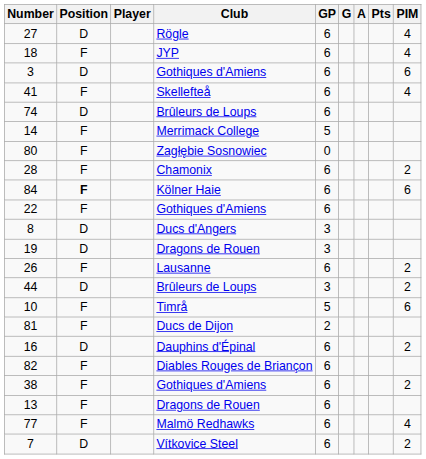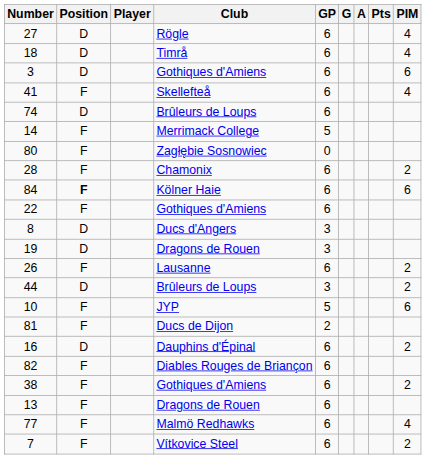 <table class="wikitable sortable" style="text-align:center; padding:4px; border-spacing=0;">
 <tr>
 <th>Number</th>
 <th>Position</th>
 <th>Player</th>
 <th>Club</th>
 <th>GP</th>
 <th>G</th>
 <th>A</th>
 <th>Pts</th>
 <th>PIM</th>
 </tr>
 <tr>
 <td>27</td>
 <td>D</td>
 <td align=left></td>
 <td align=left><a href='#'>Rögle</a></td>
 <td>6</td>
 <td></td>
 <td></td>
 <td></td>
 <td>4</td>
 </tr>
 <tr>
 <td>18</td>
-<td>F</td>
+<td>D</td>
 <td align=left></td>
-<td align=left><a href='#'>JYP</a></td>
+<td align=left><a href='#'>Timrå</a></td>
 <td>6</td>
 <td></td>
 <td></td>
 <td></td>
 <td>4</td>
 </tr>
 <tr>
 <td>3</td>
 <td>D</td>
 <td align=left></td>
 <td align=left><a href='#'>Gothiques d'Amiens</a></td>
 <td>6</td>
 <td></td>
 <td></td>
 <td></td>
 <td>6</td>
 </tr>
 <tr>
 <td>41</td>
 <td>F</td>
 <td align=left></td>
 <td align=left><a href='#'>Skellefteå</a></td>
 <td>6</td>
 <td></td>
 <td></td>
 <td></td>
 <td>4</td>
 </tr>
 <tr>
 <td>74</td>
 <td>D</td>
 <td align=left></td>
 <td align=left><a href='#'>Brûleurs de Loups</a></td>
 <td>6</td>
 <td></td>
 <td></td>
 <td></td>
 <td></td>
 </tr>
 <tr>
 <td>14</td>
 <td>F</td>
 <td align=left></td>
 <td align=left><a href='#'>Merrimack College</a></td>
 <td>5</td>
 <td></td>
 <td></td>
 <td></td>
 <td></td>
 </tr>
 <tr>
 <td>80</td>
 <td>F</td>
 <td align=left></td>
 <td align=left><a href='#'>Zagłębie Sosnowiec</a></td>
 <td>0</td>
 <td></td>
 <td></td>
 <td></td>
 <td></td>
 </tr>
 <tr>
 <td>28</td>
 <td>F</td>
 <td align=left></td>
 <td align=left><a href='#'>Chamonix</a></td>
 <td>6</td>
 <td></td>
 <td></td>
 <td></td>
 <td>2</td>
 </tr>
 <tr>
 <td>84</td>
 <td><strong>F</strong></td>
 <td align=left></td>
 <td align=left><a href='#'>Kölner Haie</a></td>
 <td>6</td>
 <td></td>
 <td></td>
 <td></td>
 <td>6</td>
 </tr>
 <tr>
 <td>22</td>
 <td>F</td>
 <td align=left></td>
 <td align=left><a href='#'>Gothiques d'Amiens</a></td>
 <td>6</td>
 <td></td>
 <td></td>
 <td></td>
 <td></td>
 </tr>
 <tr>
 <td>8</td>
 <td>D</td>
 <td align=left></td>
 <td align=left><a href='#'>Ducs d'Angers</a></td>
 <td>3</td>
 <td></td>
 <td></td>
 <td></td>
 <td></td>
 </tr>
 <tr>
 <td>19</td>
 <td>D</td>
 <td align=left></td>
 <td align=left><a href='#'>Dragons de Rouen</a></td>
 <td>3</td>
 <td></td>
 <td></td>
 <td></td>
 <td></td>
 </tr>
 <tr>
 <td>26</td>
 <td>F</td>
 <td align=left></td>
 <td align=left><a href='#'>Lausanne</a></td>
 <td>6</td>
 <td></td>
 <td></td>
 <td></td>
 <td>2</td>
 </tr>
 <tr>
 <td>44</td>
 <td>D</td>
 <td align=left></td>
 <td align=left><a href='#'>Brûleurs de Loups</a></td>
 <td>3</td>
 <td></td>
 <td></td>
 <td></td>
 <td>2</td>
 </tr>
 <tr>
 <td>10</td>
 <td>F</td>
 <td align=left></td>
-<td align=left><a href='#'>Timrå</a></td>
+<td align=left><a href='#'>JYP</a></td>
 <td>5</td>
 <td></td>
 <td></td>
 <td></td>
 <td>6</td>
 </tr>
 <tr>
 <td>81</td>
 <td>F</td>
 <td align=left></td>
 <td align=left><a href='#'>Ducs de Dijon</a></td>
 <td>2</td>
 <td></td>
 <td></td>
 <td></td>
 <td></td>
 </tr>
 <tr>
 <td>16</td>
 <td>D</td>
 <td align=left></td>
 <td align=left><a href='#'>Dauphins d'Épinal</a></td>
 <td>6</td>
 <td></td>
 <td></td>
 <td></td>
 <td>2</td>
 </tr>
 <tr>
 <td>82</td>
 <td>F</td>
 <td align=left></td>
 <td align=left><a href='#'>Diables Rouges de Briançon</a></td>
 <td>6</td>
 <td></td>
 <td></td>
 <td></td>
 <td></td>
 </tr>
 <tr>
 <td>38</td>
 <td>F</td>
 <td align=left></td>
 <td align=left><a href='#'>Gothiques d'Amiens</a></td>
 <td>6</td>
 <td></td>
 <td></td>
 <td></td>
 <td>2</td>
 </tr>
 <tr>
 <td>13</td>
 <td>F</td>
 <td align=left></td>
 <td align=left><a href='#'>Dragons de Rouen</a></td>
 <td>6</td>
 <td></td>
 <td></td>
 <td></td>
 <td></td>
 </tr>
 <tr>
 <td>77</td>
 <td>F</td>
 <td align=left></td>
 <td align=left><a href='#'>Malmö Redhawks</a></td>
 <td>6</td>
 <td></td>
 <td></td>
 <td></td>
 <td>4</td>
 </tr>
 <tr>
 <td>7</td>
-<td>D</td>
+<td>F</td>
 <td align=left></td>
 <td align=left><a href='#'>Vítkovice Steel</a></td>
 <td>6</td>
 <td></td>
 <td></td>
 <td></td>
 <td>2</td>
 </tr>
 </table>
